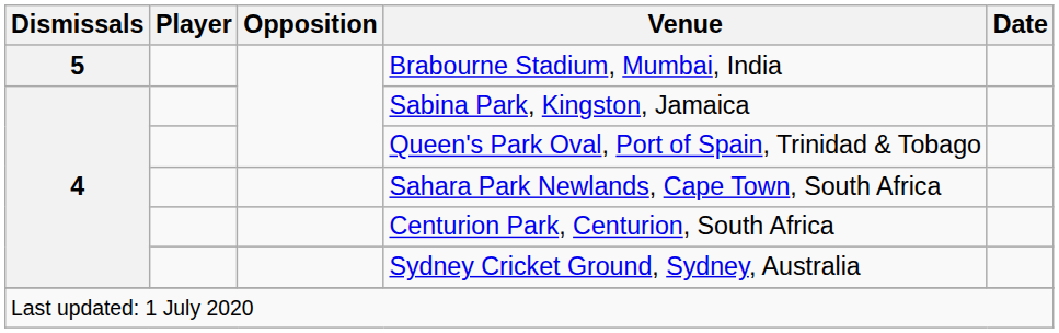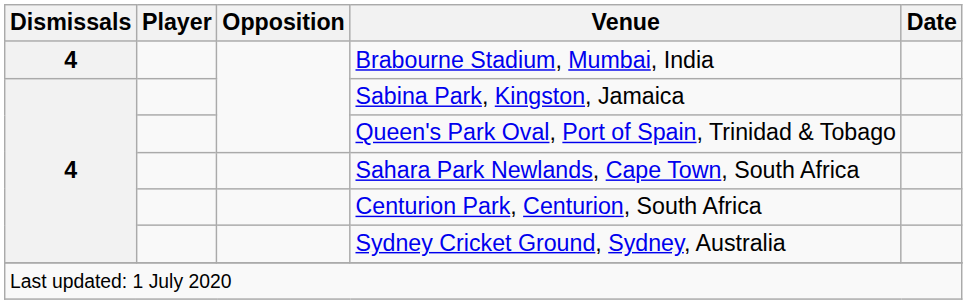 <table class="wikitable plainrowheaders sortable">
 <tr>
 <th scope=col>Dismissals</th>
 <th scope=col>Player</th>
 <th scope=col>Opposition</th>
 <th scope=col>Venue</th>
 <th scope=col>Date</th>
 </tr>
 <tr>
-<th scope=row style=text-align:center;><strong>5</strong></th>
+<th scope=row style=text-align:center;><strong>4</strong></th>
 <td></td>
 <td rowspan=3></td>
 <td><a href='#'>Brabourne Stadium</a>, <a href='#'>Mumbai</a>, India</td>
 <td></td>
 </tr>
 <tr>
 <th scope=row style=text-align:center; rowspan=5><strong>4</strong></th>
 <td></td>
 <td><a href='#'>Sabina Park</a>, <a href='#'>Kingston</a>, Jamaica</td>
 <td></td>
 </tr>
 <tr>
 <td></td>
 <td><a href='#'>Queen's Park Oval</a>, <a href='#'>Port of Spain</a>, Trinidad & Tobago</td>
 <td></td>
 </tr>
 <tr>
 <td></td>
 <td></td>
 <td><a href='#'>Sahara Park Newlands</a>, <a href='#'>Cape Town</a>, South Africa</td>
 <td></td>
 </tr>
 <tr>
 <td></td>
 <td></td>
 <td><a href='#'>Centurion Park</a>, <a href='#'>Centurion</a>, South Africa</td>
 <td></td>
 </tr>
 <tr>
 <td></td>
 <td></td>
 <td><a href='#'>Sydney Cricket Ground</a>, <a href='#'>Sydney</a>, Australia</td>
 <td></td>
 </tr>
 <tr>
 </tr>
 <tr class=sortbottom>
 <td colspan="5"><small>Last updated: 1 July 2020</small></td>
 </tr>
 </table>
